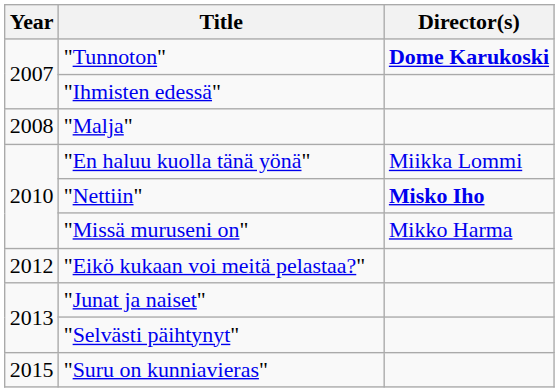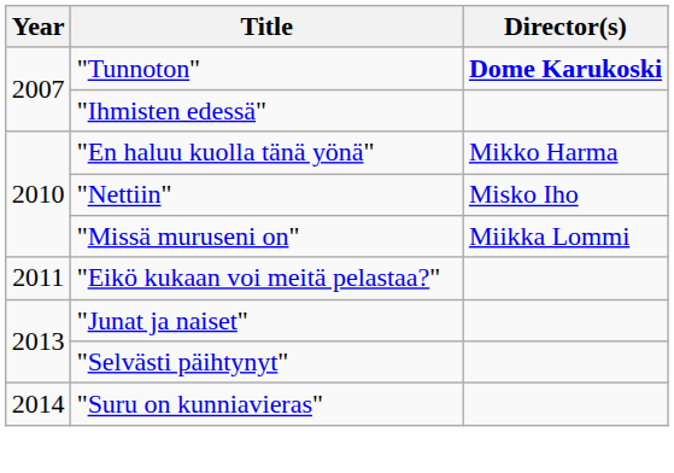 <table class="wikitable">
 <tr>
 <th align="center">Year</th>
 <th align="center" width="230">Title</th>
 <th align="center">Director(s)</th>
 </tr>
 <tr>
 <td align="center" rowspan="2">2007</td>
 <td>"<a href='#'>Tunnoton</a>"</td>
 <td><strong><a href='#'>Dome Karukoski</a></strong></td>
 </tr>
 <tr>
 <td>"<a href='#'>Ihmisten edessä</a>"</td>
 <td></td>
 </tr>
 <tr>
-<td align="center">2008</td>
-<td>"<a href='#'>Malja</a>"</td>
-<td></td>
+<td align="center" rowspan="3">2010</td>
+<td>"<a href='#'>En haluu kuolla tänä yönä</a>"</td>
+<td><a href='#'>Mikko Harma</a></td>
 </tr>
 <tr>
-<td align="center" rowspan="3">2010</td>
-<td>"<a href='#'>En haluu kuolla tänä yönä</a>"</td>
+<td>"<a href='#'>Nettiin</a>"</td>
+<td><a href='#'>Misko Iho</a></td>
+</tr>
+<tr>
+<td>"<a href='#'>Missä muruseni on</a>"</td>
 <td><a href='#'>Miikka Lommi</a></td>
 </tr>
 <tr>
-<td>"<a href='#'>Nettiin</a>"</td>
-<td><strong><a href='#'>Misko Iho</a></strong></td>
-</tr>
-<tr>
-<td>"<a href='#'>Missä muruseni on</a>"</td>
-<td><a href='#'>Mikko Harma</a></td>
-</tr>
-<tr>
-<td align="center">2012</td>
+<td align="center">2011</td>
 <td>"<a href='#'>Eikö kukaan voi meitä pelastaa?</a>"</td>
 <td></td>
 </tr>
 <tr>
 <td align="center" rowspan="2">2013</td>
 <td>"<a href='#'>Junat ja naiset</a>"</td>
 <td></td>
 </tr>
 <tr>
 <td>"<a href='#'>Selvästi päihtynyt</a>"</td>
 <td></td>
 </tr>
 <tr>
-<td align="center">2015</td>
+<td align="center">2014</td>
 <td>"<a href='#'>Suru on kunniavieras</a>"</td>
 <td></td>
 </tr>
 </table>
